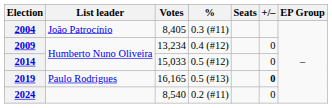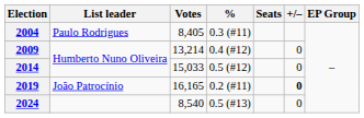 <table class="wikitable" style="text-align:right;">
 <tr>
 <th>Election</th>
 <th>List leader</th>
 <th>Votes</th>
 <th>%</th>
 <th>Seats</th>
 <th>+/–</th>
 <th>EP Group</th>
 </tr>
 <tr>
 <th><a href='#'>2004</a></th>
-<td align=left><a href='#'>João Patrocínio</a></td>
+<td align=left><a href='#'>Paulo Rodrigues</a></td>
 <td>8,405</td>
 <td>0.3 (#11)</td>
 <td></td>
 <td></td>
 <td rowspan=5 align=center>–</td>
 </tr>
 <tr>
 <th><a href='#'>2009</a></th>
 <td rowspan=2 align=left><a href='#'>Humberto Nuno Oliveira</a></td>
-<td>13,234</td>
+<td>13,214</td>
 <td>0.4 (#12)</td>
 <td></td>
 <td>0</td>
 </tr>
 <tr>
 <th><a href='#'>2014</a></th>
 <td>15,033</td>
 <td>0.5 (#12)</td>
 <td></td>
 <td>0</td>
 </tr>
 <tr>
 <th><a href='#'>2019</a></th>
-<td align=left><a href='#'>Paulo Rodrigues</a></td>
+<td align=left><a href='#'>João Patrocínio</a></td>
 <td>16,165</td>
-<td>0.5 (#13)</td>
+<td>0.2 (#11)</td>
 <td></td>
 <td><strong>0</strong></td>
 </tr>
 <tr>
 <th><a href='#'>2024</a></th>
 <td align=left></td>
 <td>8,540</td>
-<td>0.2 (#11)</td>
+<td>0.5 (#13)</td>
 <td></td>
 <td>0</td>
 </tr>
 </table>
